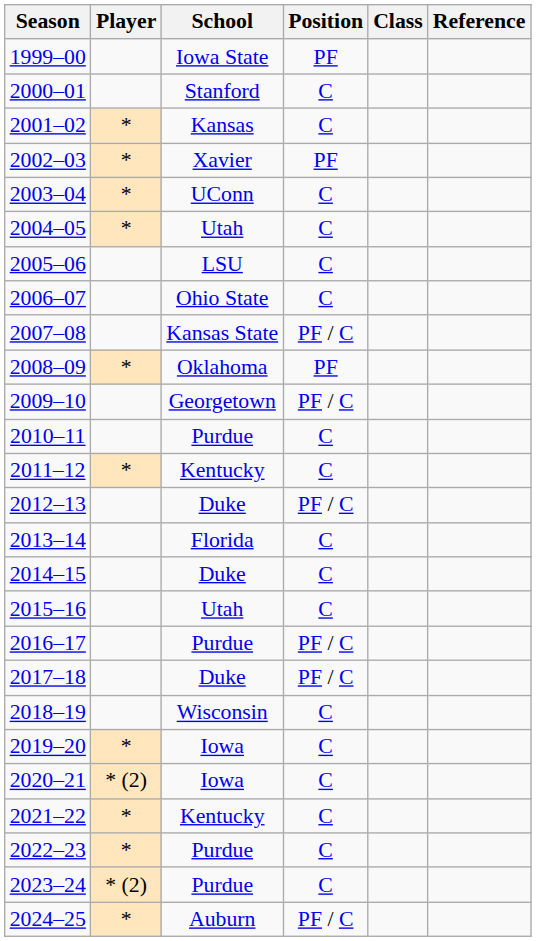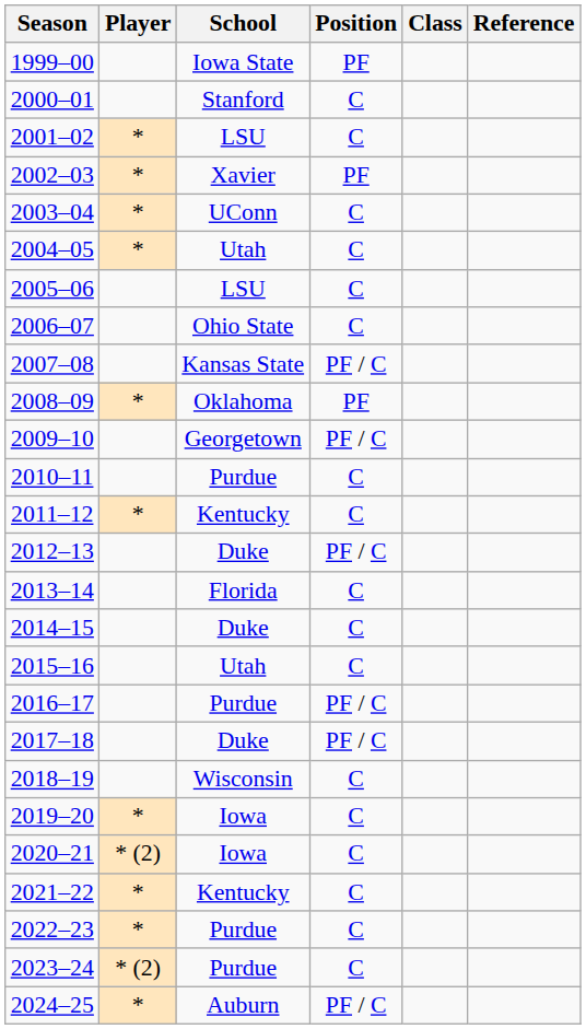 <table class="wikitable sortable" style="text-align:center;">
 <tr>
 <th>Season</th>
 <th>Player</th>
 <th>School</th>
 <th>Position</th>
 <th>Class</th>
 <th class=unsortable>Reference</th>
 </tr>
 <tr align="center">
 <td><a href='#'>1999–00</a></td>
 <td></td>
 <td><a href='#'>Iowa State</a></td>
 <td><a href='#'>PF</a></td>
 <td></td>
 <td></td>
 </tr>
 <tr align="center">
 <td><a href='#'>2000–01</a></td>
 <td></td>
 <td><a href='#'>Stanford</a></td>
 <td><a href='#'>C</a></td>
 <td></td>
 <td></td>
 </tr>
 <tr align="center">
 <td><a href='#'>2001–02</a></td>
 <td bgcolor=#ffe6bd>*</td>
-<td><a href='#'>Kansas</a></td>
+<td><a href='#'>LSU</a></td>
 <td><a href='#'>C</a></td>
 <td></td>
 <td></td>
 </tr>
 <tr align="center">
 <td><a href='#'>2002–03</a></td>
 <td bgcolor=#ffe6bd>*</td>
 <td><a href='#'>Xavier</a></td>
 <td><a href='#'>PF</a></td>
 <td></td>
 <td></td>
 </tr>
 <tr align="center">
 <td><a href='#'>2003–04</a></td>
 <td bgcolor=#ffe6bd>*</td>
 <td><a href='#'>UConn</a></td>
 <td><a href='#'>C</a></td>
 <td></td>
 <td></td>
 </tr>
 <tr align="center">
 <td><a href='#'>2004–05</a></td>
 <td bgcolor=#ffe6bd>*</td>
 <td><a href='#'>Utah</a></td>
 <td><a href='#'>C</a></td>
 <td></td>
 <td></td>
 </tr>
 <tr align="center">
 <td><a href='#'>2005–06</a></td>
 <td></td>
 <td><a href='#'>LSU</a></td>
 <td><a href='#'>C</a></td>
 <td></td>
 <td></td>
 </tr>
 <tr align="center">
 <td><a href='#'>2006–07</a></td>
 <td></td>
 <td><a href='#'>Ohio State</a></td>
 <td><a href='#'>C</a></td>
 <td></td>
 <td></td>
 </tr>
 <tr align="center">
 <td><a href='#'>2007–08</a></td>
 <td></td>
 <td><a href='#'>Kansas State</a></td>
 <td><a href='#'>PF</a> / <a href='#'>C</a></td>
 <td></td>
 <td></td>
 </tr>
 <tr align="center">
 <td><a href='#'>2008–09</a></td>
 <td bgcolor=#ffe6bd>*</td>
 <td><a href='#'>Oklahoma</a></td>
 <td><a href='#'>PF</a></td>
 <td></td>
 <td></td>
 </tr>
 <tr align="center">
 <td><a href='#'>2009–10</a></td>
 <td></td>
 <td><a href='#'>Georgetown</a></td>
 <td><a href='#'>PF</a> / <a href='#'>C</a></td>
 <td></td>
 <td></td>
 </tr>
 <tr align="center">
 <td><a href='#'>2010–11</a></td>
 <td></td>
 <td><a href='#'>Purdue</a></td>
 <td><a href='#'>C</a></td>
 <td></td>
 <td></td>
 </tr>
 <tr align="center">
 <td><a href='#'>2011–12</a></td>
 <td bgcolor=#ffe6bd>*</td>
 <td><a href='#'>Kentucky</a></td>
 <td><a href='#'>C</a></td>
 <td></td>
 <td></td>
 </tr>
 <tr align="center">
 <td><a href='#'>2012–13</a></td>
 <td></td>
 <td><a href='#'>Duke</a></td>
 <td><a href='#'>PF</a> / <a href='#'>C</a></td>
 <td></td>
 <td></td>
 </tr>
 <tr align="center">
 <td><a href='#'>2013–14</a></td>
 <td></td>
 <td><a href='#'>Florida</a></td>
 <td><a href='#'>C</a></td>
 <td></td>
 <td></td>
 </tr>
 <tr align="center">
 <td><a href='#'>2014–15</a></td>
 <td></td>
 <td><a href='#'>Duke</a></td>
 <td><a href='#'>C</a></td>
 <td></td>
 <td></td>
 </tr>
 <tr align="center">
 <td><a href='#'>2015–16</a></td>
 <td></td>
 <td><a href='#'>Utah</a></td>
 <td><a href='#'>C</a></td>
 <td></td>
 <td></td>
 </tr>
 <tr align="center">
 <td><a href='#'>2016–17</a></td>
 <td></td>
 <td><a href='#'>Purdue</a></td>
 <td><a href='#'>PF</a> / <a href='#'>C</a></td>
 <td></td>
 <td></td>
 </tr>
 <tr align="center">
 <td><a href='#'>2017–18</a></td>
 <td></td>
 <td><a href='#'>Duke</a></td>
 <td><a href='#'>PF</a> / <a href='#'>C</a></td>
 <td></td>
 <td></td>
 </tr>
 <tr align="center">
 <td><a href='#'>2018–19</a></td>
 <td></td>
 <td><a href='#'>Wisconsin</a></td>
 <td><a href='#'>C</a></td>
 <td></td>
 <td></td>
 </tr>
 <tr align="center">
 <td><a href='#'>2019–20</a></td>
 <td bgcolor=#ffe6bd>*</td>
 <td><a href='#'>Iowa</a></td>
 <td><a href='#'>C</a></td>
 <td></td>
 <td></td>
 </tr>
 <tr align="center">
 <td><a href='#'>2020–21</a></td>
 <td bgcolor=#ffe6bd>* (2)</td>
 <td><a href='#'>Iowa</a></td>
 <td><a href='#'>C</a></td>
 <td></td>
 <td></td>
 </tr>
 <tr align=center>
 <td><a href='#'>2021–22</a></td>
 <td bgcolor=#ffe6bd>*</td>
 <td><a href='#'>Kentucky</a></td>
 <td><a href='#'>C</a></td>
 <td></td>
 <td></td>
 </tr>
 <tr align=center>
 <td><a href='#'>2022–23</a></td>
 <td bgcolor=#ffe6bd>*</td>
 <td><a href='#'>Purdue</a></td>
 <td><a href='#'>C</a></td>
 <td></td>
 <td></td>
 </tr>
 <tr align=center>
 <td><a href='#'>2023–24</a></td>
 <td bgcolor=#ffe6bd>* (2)</td>
 <td><a href='#'>Purdue</a></td>
 <td><a href='#'>C</a></td>
 <td></td>
 <td></td>
 </tr>
 <tr align=center>
 <td><a href='#'>2024–25</a></td>
 <td bgcolor=#ffe6bd>*</td>
 <td><a href='#'>Auburn</a></td>
 <td><a href='#'>PF</a> / <a href='#'>C</a></td>
 <td></td>
 <td></td>
 </tr>
 </table>
